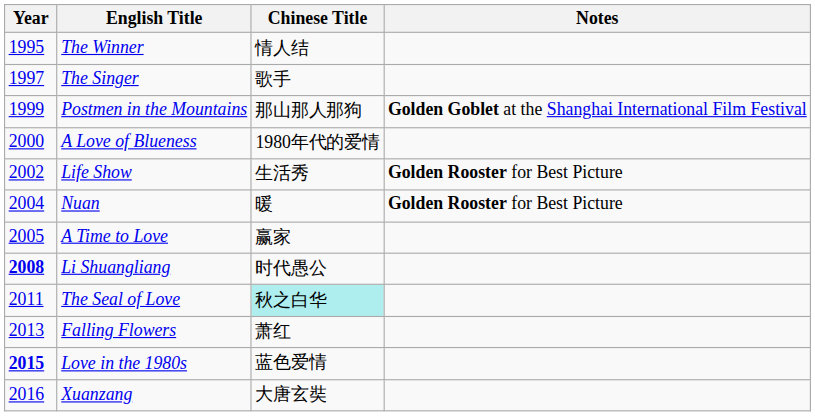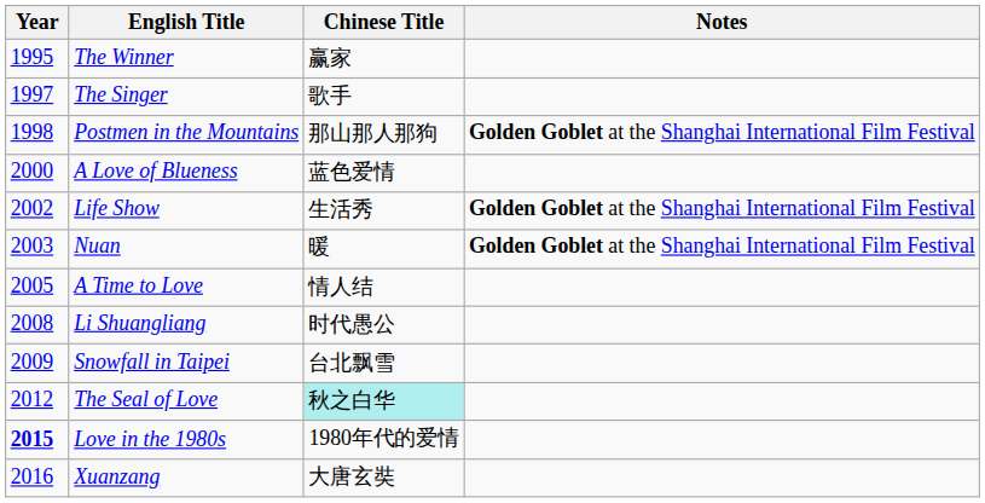 <table class="wikitable">
 <tr>
 <th align="left" valign="top" width="40">Year</th>
 <th align="left" valign="top">English Title</th>
 <th align="left" valign="top">Chinese Title</th>
 <th align="left" valign="top">Notes</th>
 </tr>
 <tr>
 <td align="left" valign="top"><a href='#'>1995</a></td>
 <td align="left" valign="top"><em><a href='#'>The Winner</a></em></td>
-<td align="left" valign="top">情人结</td>
+<td align="left" valign="top">赢家</td>
 <td align="left" valign="top"></td>
 </tr>
 <tr>
 <td align="left" valign="top"><a href='#'>1997</a></td>
 <td align="left" valign="top"><em><a href='#'>The Singer</a></em></td>
 <td align="left" valign="top">歌手</td>
 <td align="left" valign="top"></td>
 </tr>
 <tr>
-<td align="left" valign="top"><a href='#'>1999</a></td>
+<td align="left" valign="top"><a href='#'>1998</a></td>
 <td align="left" valign="top"><em><a href='#'>Postmen in the Mountains</a></em></td>
 <td align="left" valign="top">那山那人那狗</td>
 <td align="left" valign="top"><strong>Golden Goblet</strong> at the <a href='#'>Shanghai International Film Festival</a></td>
 </tr>
 <tr>
 <td align="left" valign="top"><a href='#'>2000</a></td>
 <td align="left" valign="top"><em><a href='#'>A Love of Blueness</a></em></td>
-<td>1980年代的爱情</td>
+<td align="left" valign="top">蓝色爱情</td>
 <td align="left" valign="top"></td>
 </tr>
 <tr>
 <td align="left" valign="top"><a href='#'>2002</a></td>
 <td align="left" valign="top"><em><a href='#'>Life Show</a></em></td>
 <td align="left" valign="top">生活秀</td>
-<td align="left" valign="top"><strong>Golden Rooster</strong> for Best Picture</td>
+<td align="left" valign="top"><strong>Golden Goblet</strong> at the <a href='#'>Shanghai International Film Festival</a></td>
 </tr>
 <tr>
-<td align="left" valign="top"><a href='#'>2004</a></td>
+<td align="left" valign="top"><a href='#'>2003</a></td>
 <td align="left" valign="top"><em><a href='#'>Nuan</a></em></td>
 <td align="left" valign="top">暖</td>
-<td align="left" valign="top"><strong>Golden Rooster</strong> for Best Picture</td>
+<td align="left" valign="top"><strong>Golden Goblet</strong> at the <a href='#'>Shanghai International Film Festival</a></td>
 </tr>
 <tr>
 <td align="left" valign="top"><a href='#'>2005</a></td>
 <td align="left" valign="top"><em><a href='#'>A Time to Love</a></em></td>
-<td align="left" valign="top">赢家</td>
+<td align="left" valign="top">情人结</td>
 <td align="left" valign="top"></td>
 </tr>
 <tr>
-<td align="left" valign="top"><strong><a href='#'>2008</a></strong></td>
+<td align="left" valign="top"><a href='#'>2008</a></td>
 <td align="left" valign="top"><em><a href='#'>Li Shuangliang</a></em></td>
 <td align="left" valign="top">时代愚公</td>
 <td align="left" valign="top"></td>
 </tr>
 <tr>
-<td align="left" valign="top"><a href='#'>2011</a></td>
+<td align="left" valign="top"><a href='#'>2009</a></td>
+<td align="left" valign="top"><em><a href='#'>Snowfall in Taipei</a></em></td>
+<td align="left" valign="top">台北飘雪</td>
+<td align="left" valign="top"></td>
+</tr>
+<tr>
+<td align="left" valign="top"><a href='#'>2012</a></td>
 <td align="left" valign="top"><em><a href='#'>The Seal of Love</a></em></td>
 <td align="left" valign="top" style="background: paleturquoise;">秋之白华</td>
 <td align="left" valign="top"></td>
 </tr>
 <tr>
-<td align="left" valign="top"><a href='#'>2013</a></td>
-<td align="left" valign="top"><em><a href='#'>Falling Flowers</a></em></td>
-<td align="left" valign="top">萧红</td>
-<td align="left" valign="top"></td>
-</tr>
-<tr>
 <td><strong><a href='#'>2015</a></strong></td>
 <td><em><a href='#'>Love in the 1980s</a></em></td>
-<td align="left" valign="top">蓝色爱情</td>
+<td>1980年代的爱情</td>
 <td></td>
 </tr>
 <tr>
 <td><a href='#'>2016</a></td>
 <td><em><a href='#'>Xuanzang</a></em></td>
 <td>大唐玄奘</td>
 <td></td>
 </tr>
 </table>
